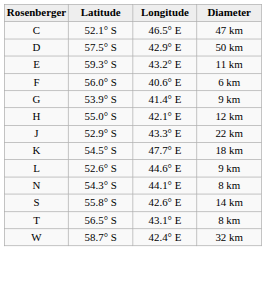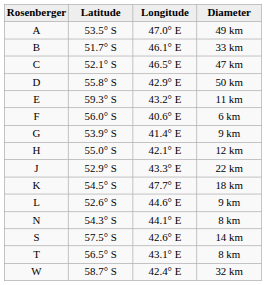 <table class="wikitable">
 <tr>
 <th width="25%" style="background:#eeeeee;">Rosenberger</th>
 <th width="25%" style="background:#eeeeee;">Latitude</th>
 <th width="25%" style="background:#eeeeee;">Longitude</th>
 <th width="25%" style="background:#eeeeee;">Diameter</th>
+</tr>
+<tr>
+<td align="center">A</td>
+<td align="center">53.5° S</td>
+<td align="center">47.0° E</td>
+<td align="center">49 km</td>
+</tr>
+<tr>
+<td align="center">B</td>
+<td align="center">51.7° S</td>
+<td align="center">46.1° E</td>
+<td align="center">33 km</td>
 </tr>
 <tr>
 <td align="center">C</td>
 <td align="center">52.1° S</td>
 <td align="center">46.5° E</td>
 <td align="center">47 km</td>
 </tr>
 <tr>
 <td align="center">D</td>
-<td align="center">57.5° S</td>
+<td align="center">55.8° S</td>
 <td align="center">42.9° E</td>
 <td align="center">50 km</td>
 </tr>
 <tr>
 <td align="center">E</td>
 <td align="center">59.3° S</td>
 <td align="center">43.2° E</td>
 <td align="center">11 km</td>
 </tr>
 <tr>
 <td align="center">F</td>
 <td align="center">56.0° S</td>
 <td align="center">40.6° E</td>
 <td align="center">6 km</td>
 </tr>
 <tr>
 <td align="center">G</td>
 <td align="center">53.9° S</td>
 <td align="center">41.4° E</td>
 <td align="center">9 km</td>
 </tr>
 <tr>
 <td align="center">H</td>
 <td align="center">55.0° S</td>
 <td align="center">42.1° E</td>
 <td align="center">12 km</td>
 </tr>
 <tr>
 <td align="center">J</td>
 <td align="center">52.9° S</td>
 <td align="center">43.3° E</td>
 <td align="center">22 km</td>
 </tr>
 <tr>
 <td align="center">K</td>
 <td align="center">54.5° S</td>
 <td align="center">47.7° E</td>
 <td align="center">18 km</td>
 </tr>
 <tr>
 <td align="center">L</td>
 <td align="center">52.6° S</td>
 <td align="center">44.6° E</td>
 <td align="center">9 km</td>
 </tr>
 <tr>
 <td align="center">N</td>
 <td align="center">54.3° S</td>
 <td align="center">44.1° E</td>
 <td align="center">8 km</td>
 </tr>
 <tr>
 <td align="center">S</td>
-<td align="center">55.8° S</td>
+<td align="center">57.5° S</td>
 <td align="center">42.6° E</td>
 <td align="center">14 km</td>
 </tr>
 <tr>
 <td align="center">T</td>
 <td align="center">56.5° S</td>
 <td align="center">43.1° E</td>
 <td align="center">8 km</td>
 </tr>
 <tr>
 <td align="center">W</td>
 <td align="center">58.7° S</td>
 <td align="center">42.4° E</td>
 <td align="center">32 km</td>
 </tr>
 </table>
